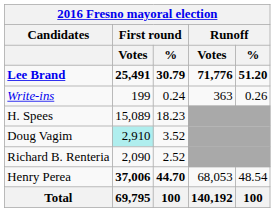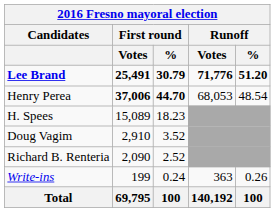 <table class=wikitable>
 <tr>
 <th colspan=5><a href='#'>2016 Fresno mayoral election</a></th>
 </tr>
 <tr>
 <th colspan=1>Candidates</th>
 <th colspan=2>First round</th>
 <th colspan=2>Runoff</th>
 </tr>
 <tr>
 <th></th>
 <th>Votes</th>
 <th>%</th>
 <th>Votes</th>
 <th>%</th>
 </tr>
 <tr>
 <td><strong><a href='#'>Lee Brand</a></strong></td>
 <td align="right"><strong>25,491</strong></td>
 <td align="right"><strong>30.79</strong></td>
 <td align="right"><strong>71,776</strong></td>
 <td align="right"><strong>51.20</strong></td>
 </tr>
 <tr>
-<td><em><a href='#'>Write-ins</a></em></td>
-<td align="right">199</td>
-<td align="right">0.24</td>
-<td align="right">363</td>
-<td align="right">0.26</td>
+<td>Henry Perea</td>
+<td align="right"><strong>37,006</strong></td>
+<td align="right"><strong>44.70</strong></td>
+<td align="right">68,053</td>
+<td align="right">48.54</td>
 </tr>
 <tr>
 <td>H. Spees</td>
 <td align="right">15,089</td>
 <td align="right">18.23</td>
 <td colspan=2 bgcolor=darkgray></td>
 </tr>
 <tr>
 <td>Doug Vagim</td>
-<td align="right" style="background: paleturquoise;">2,910</td>
+<td align="right">2,910</td>
 <td align="right">3.52</td>
 <td colspan=2 bgcolor=darkgray></td>
 </tr>
 <tr>
 <td>Richard B. Renteria</td>
 <td align="right">2,090</td>
 <td align="right">2.52</td>
 <td colspan=2 bgcolor=darkgray></td>
 </tr>
 <tr>
-<td>Henry Perea</td>
-<td align="right"><strong>37,006</strong></td>
-<td align="right"><strong>44.70</strong></td>
-<td align="right">68,053</td>
-<td align="right">48.54</td>
+<td><em><a href='#'>Write-ins</a></em></td>
+<td align="right">199</td>
+<td align="right">0.24</td>
+<td align="right">363</td>
+<td align="right">0.26</td>
 </tr>
 <tr>
 <th>Total</th>
 <th>69,795</th>
 <th>100</th>
 <th>140,192</th>
 <th>100</th>
 </tr>
 </table>
